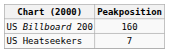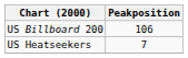 <table class="wikitable">
 <tr>
 <th>Chart (2000)</th>
 <th>Peakposition</th>
 </tr>
 <tr>
 <td>US <em>Billboard</em> 200</td>
-<td align="center">160</td>
+<td align="center">106</td>
 </tr>
 <tr>
 <td>US Heatseekers</td>
 <td align="center">7</td>
 </tr>
 <tr>
 </tr>
 </table>
